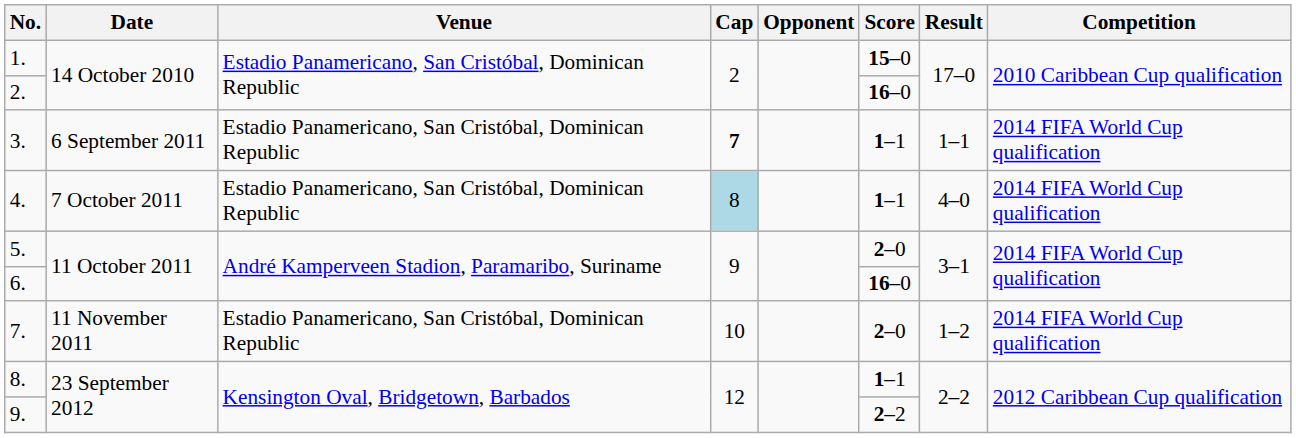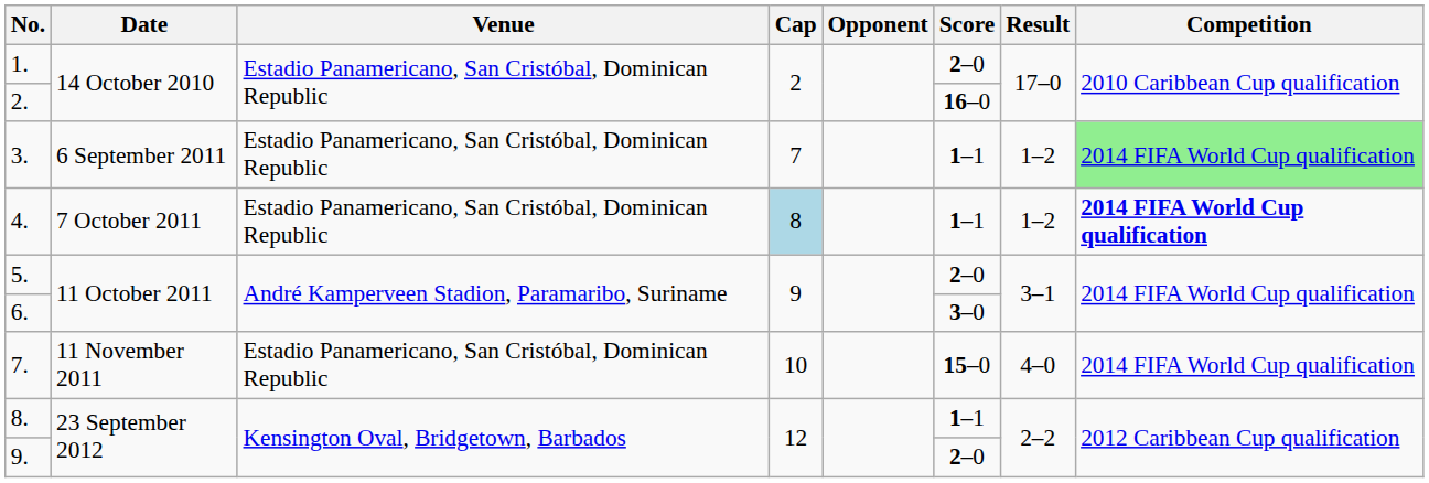 <table class="wikitable" style="font-size:90%;">
 <tr>
 <th>No.</th>
 <th>Date</th>
 <th>Venue</th>
 <th>Cap</th>
 <th>Opponent</th>
 <th>Score</th>
 <th>Result</th>
 <th>Competition</th>
 </tr>
 <tr>
 <td>1.</td>
 <td rowspan="2">14 October 2010</td>
 <td rowspan="2"><a href='#'>Estadio Panamericano</a>, <a href='#'>San Cristóbal</a>, Dominican Republic</td>
 <td rowspan="2" align=center>2</td>
 <td rowspan="2"></td>
-<td align=center><strong>15</strong>–0</td>
+<td align="center"><strong>2</strong>–0</td>
 <td align=center rowspan="2">17–0</td>
 <td rowspan="2"><a href='#'>2010 Caribbean Cup qualification</a></td>
 </tr>
 <tr>
 <td>2.</td>
 <td align=center><strong>16</strong>–0</td>
 </tr>
 <tr>
 <td>3.</td>
 <td>6 September 2011</td>
 <td>Estadio Panamericano, San Cristóbal, Dominican Republic</td>
-<td align=center><strong>7</strong></td>
+<td align=center>7</td>
 <td></td>
 <td align="center"><strong>1</strong>–1</td>
-<td align="center">1–1</td>
-<td><a href='#'>2014 FIFA World Cup qualification</a></td>
+<td align="center">1–2</td>
+<td style="background: lightgreen;"><a href='#'>2014 FIFA World Cup qualification</a></td>
 </tr>
 <tr>
 <td>4.</td>
 <td>7 October 2011</td>
 <td>Estadio Panamericano, San Cristóbal, Dominican Republic</td>
 <td align=center style="background: lightblue;">8</td>
 <td></td>
 <td align="center"><strong>1</strong>–1</td>
-<td align="center">4–0</td>
-<td><a href='#'>2014 FIFA World Cup qualification</a></td>
+<td align="center">1–2</td>
+<td><strong><a href='#'>2014 FIFA World Cup qualification</a></strong></td>
 </tr>
 <tr>
 <td>5.</td>
 <td rowspan="2">11 October 2011</td>
 <td rowspan="2"><a href='#'>André Kamperveen Stadion</a>, <a href='#'>Paramaribo</a>, Suriname</td>
 <td rowspan="2" align=center>9</td>
 <td rowspan="2"></td>
 <td align=center><strong>2</strong>–0</td>
 <td align=center rowspan="2">3–1</td>
 <td rowspan="2"><a href='#'>2014 FIFA World Cup qualification</a></td>
 </tr>
 <tr>
 <td>6.</td>
-<td align=center><strong>16</strong>–0</td>
+<td align=center><strong>3</strong>–0</td>
 </tr>
 <tr>
 <td>7.</td>
 <td>11 November 2011</td>
 <td>Estadio Panamericano, San Cristóbal, Dominican Republic</td>
 <td align=center>10</td>
 <td></td>
-<td align="center"><strong>2</strong>–0</td>
-<td align="center">1–2</td>
+<td align=center><strong>15</strong>–0</td>
+<td align="center">4–0</td>
 <td><a href='#'>2014 FIFA World Cup qualification</a></td>
 </tr>
 <tr>
 <td>8.</td>
 <td rowspan="2">23 September 2012</td>
 <td rowspan="2"><a href='#'>Kensington Oval</a>, <a href='#'>Bridgetown</a>, <a href='#'>Barbados</a></td>
 <td rowspan="2" align=center>12</td>
 <td rowspan="2"></td>
 <td align=center><strong>1</strong>–1</td>
 <td align=center rowspan="2">2–2</td>
 <td rowspan="2"><a href='#'>2012 Caribbean Cup qualification</a></td>
 </tr>
 <tr>
 <td>9.</td>
-<td align=center><strong>2</strong>–2</td>
+<td align=center><strong>2</strong>–0</td>
 </tr>
 </table>
